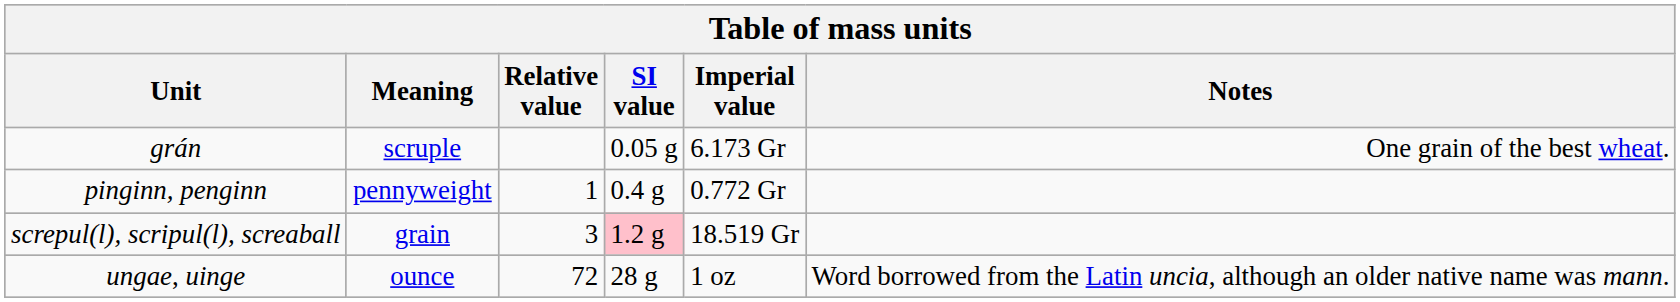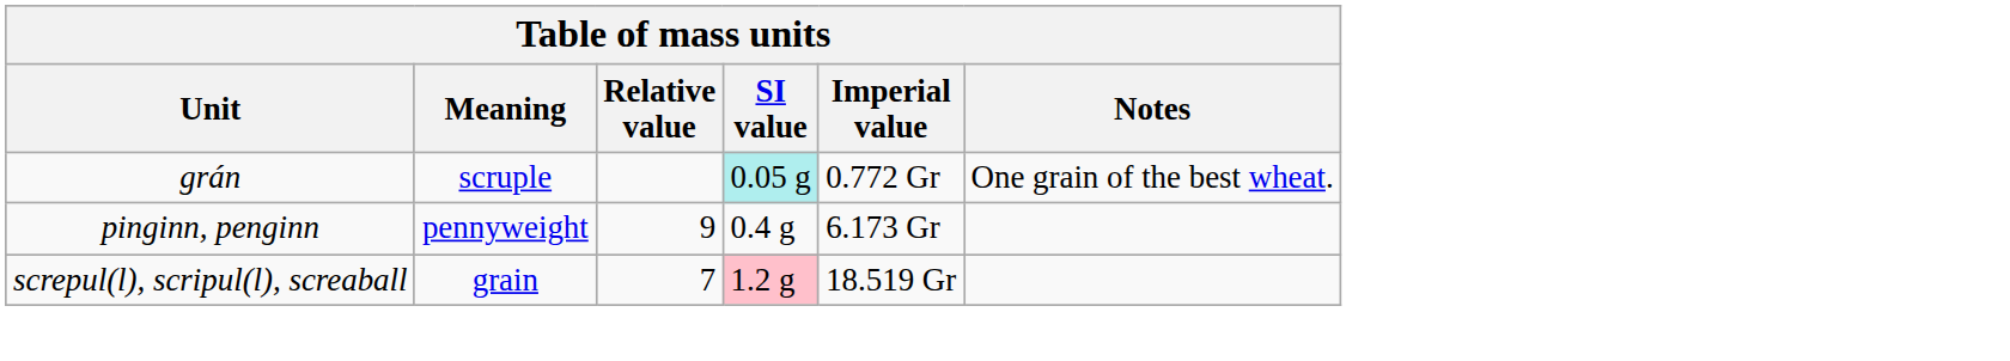 <table class="wikitable">
 <tr>
 <th colspan="6"><big>Table of mass units</big></th>
 </tr>
 <tr>
 <th>Unit</th>
 <th>Meaning</th>
 <th>Relative<br>value</th>
 <th><a href='#'>SI</a><br>value</th>
 <th>Imperial<br>value</th>
 <th>Notes</th>
 </tr>
 <tr>
 <td align=center><em>grán</em></td>
 <td align=center><a href='#'>scruple</a></td>
 <td align=right></td>
-<td align=left>0.05 g</td>
-<td align=left>6.173 Gr</td>
+<td align=left style="background: paleturquoise;">0.05 g</td>
+<td align=left>0.772 Gr</td>
 <td align=right>One grain of the best <a href='#'>wheat</a>.</td>
 </tr>
 <tr>
 <td align=center><em>pinginn, penginn</em></td>
 <td align=center><a href='#'>pennyweight</a></td>
-<td align=right>1</td>
+<td align=right>9</td>
 <td align=left>0.4 g</td>
-<td align=left>0.772 Gr</td>
+<td align=left>6.173 Gr</td>
 <td align=right></td>
 </tr>
 <tr>
 <td align=center><em>screpul(l), scripul(l), screaball</em></td>
 <td align=center><a href='#'>grain</a></td>
-<td align=right>3</td>
+<td align=right>7</td>
 <td align=left style="background: pink;">1.2 g</td>
 <td align=left>18.519 Gr</td>
 <td align=right></td>
 </tr>
-<tr>
-<td align=center><em>ungae</em>, <em>uinge</em></td>
-<td align=center><a href='#'>ounce</a></td>
-<td align=right>72</td>
-<td align=left>28 g</td>
-<td align=left>1 oz</td>
-<td align=right>Word borrowed from the <a href='#'>Latin</a> <em>uncia</em>, although an older native name was <em>mann</em>.</td>
-</tr>
 </table>
